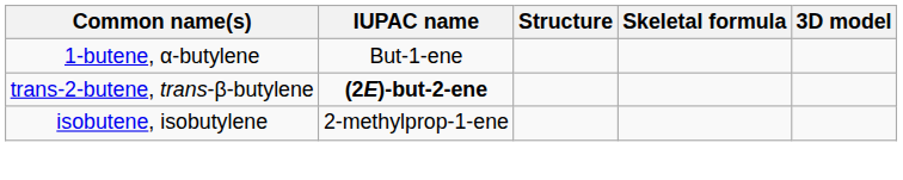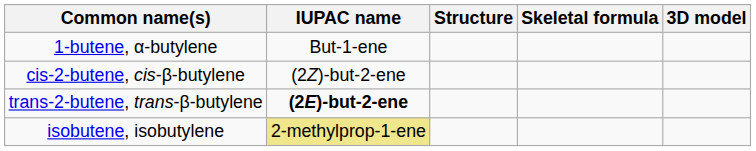 <table class="wikitable" style="text-align:center;">
 <tr>
 <th>Common name(s)</th>
 <th>IUPAC name</th>
 <th>Structure</th>
 <th>Skeletal formula</th>
 <th>3D model</th>
 </tr>
 <tr>
 <td><a href='#'>1-butene</a>, α-butylene</td>
 <td>But-1-ene</td>
 <td></td>
 <td></td>
 <td></td>
 </tr>
 <tr>
+<td><a href='#'>cis-2-butene</a>, <em>cis</em>-β-butylene</td>
+<td>(2<em>Z</em>)-but-2-ene</td>
+<td></td>
+<td></td>
+<td></td>
+</tr>
+<tr>
 <td><a href='#'>trans-2-butene</a>, <em>trans</em>-β-butylene</td>
 <td><strong>(2<em>E</em>)-but-2-ene</strong></td>
 <td></td>
 <td></td>
 <td></td>
 </tr>
 <tr>
 <td><a href='#'>isobutene</a>, isobutylene</td>
-<td>2-methylprop-1-ene</td>
+<td style="background: khaki;">2-methylprop-1-ene</td>
 <td></td>
 <td></td>
 <td></td>
 </tr>
 </table>
